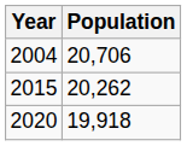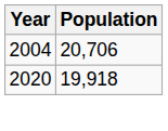 <table class="wikitable">
 <tr>
 <th>Year</th>
 <th>Population</th>
 </tr>
 <tr>
 <td>2004</td>
 <td>20,706</td>
 </tr>
 <tr>
-<td>2015</td>
-<td>20,262</td>
-</tr>
-<tr>
 <td>2020</td>
 <td>19,918</td>
 </tr>
 </table>
